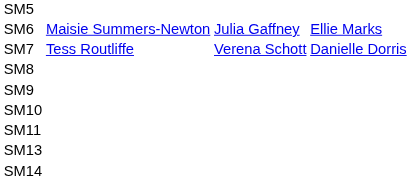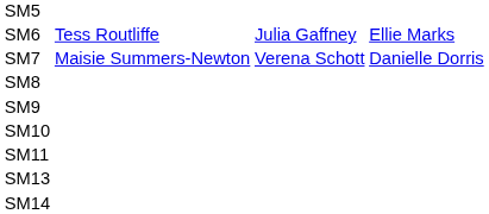 <table>
 <tr>
 <td>SM5</td>
 <td></td>
 <td></td>
 <td></td>
 </tr>
 <tr>
 <td>SM6</td>
-<td><a href='#'>Maisie Summers-Newton</a><br></td>
+<td><a href='#'>Tess Routliffe</a><br></td>
 <td><a href='#'>Julia Gaffney</a><br></td>
 <td><a href='#'>Ellie Marks</a><br></td>
 </tr>
 <tr>
 <td>SM7</td>
-<td><a href='#'>Tess Routliffe</a><br></td>
+<td><a href='#'>Maisie Summers-Newton</a><br></td>
 <td><a href='#'>Verena Schott</a><br></td>
 <td><a href='#'>Danielle Dorris</a><br></td>
 </tr>
 <tr>
 <td>SM8</td>
 <td></td>
 <td></td>
 <td></td>
 </tr>
 <tr>
 <td>SM9</td>
 <td></td>
 <td></td>
 <td></td>
 </tr>
 <tr>
 <td>SM10</td>
 <td></td>
 <td></td>
 <td></td>
 </tr>
 <tr>
 <td>SM11</td>
 <td></td>
 <td></td>
 <td></td>
 </tr>
 <tr>
 <td>SM13</td>
 <td></td>
 <td></td>
 <td></td>
 </tr>
 <tr>
 <td>SM14</td>
 <td></td>
 <td></td>
 <td></td>
 </tr>
 </table>
